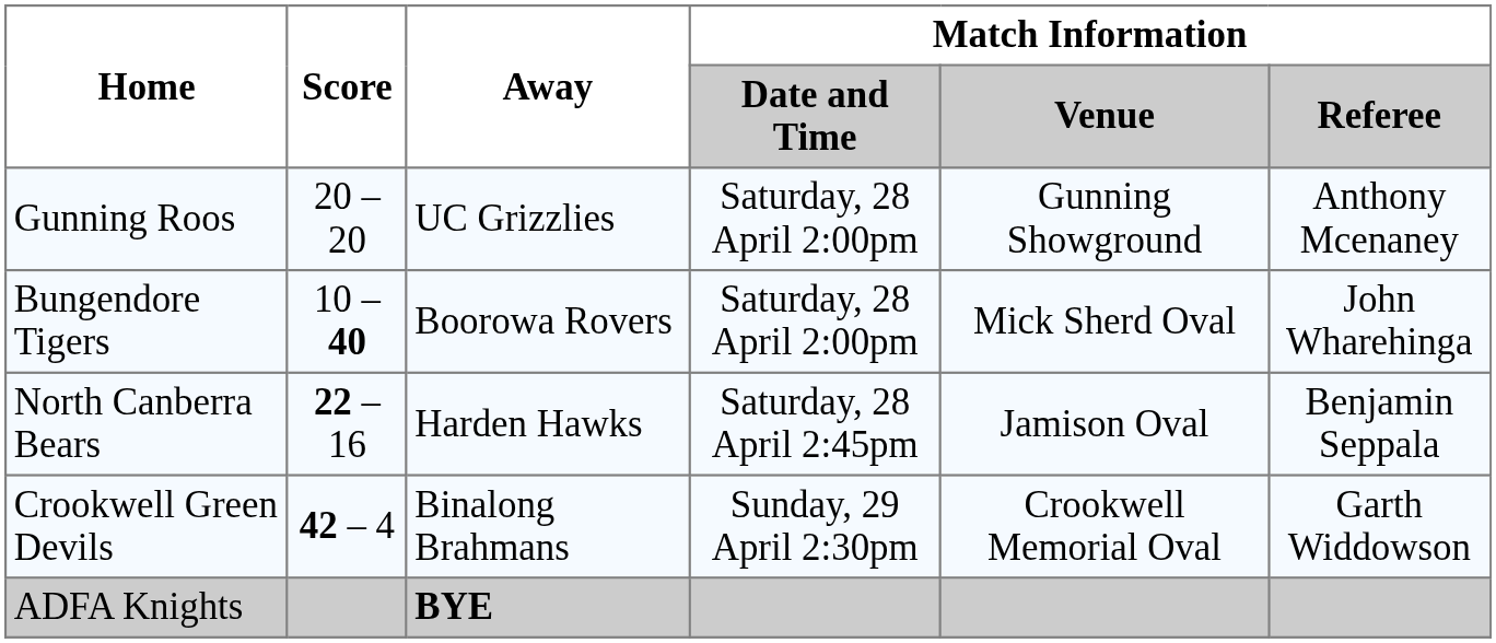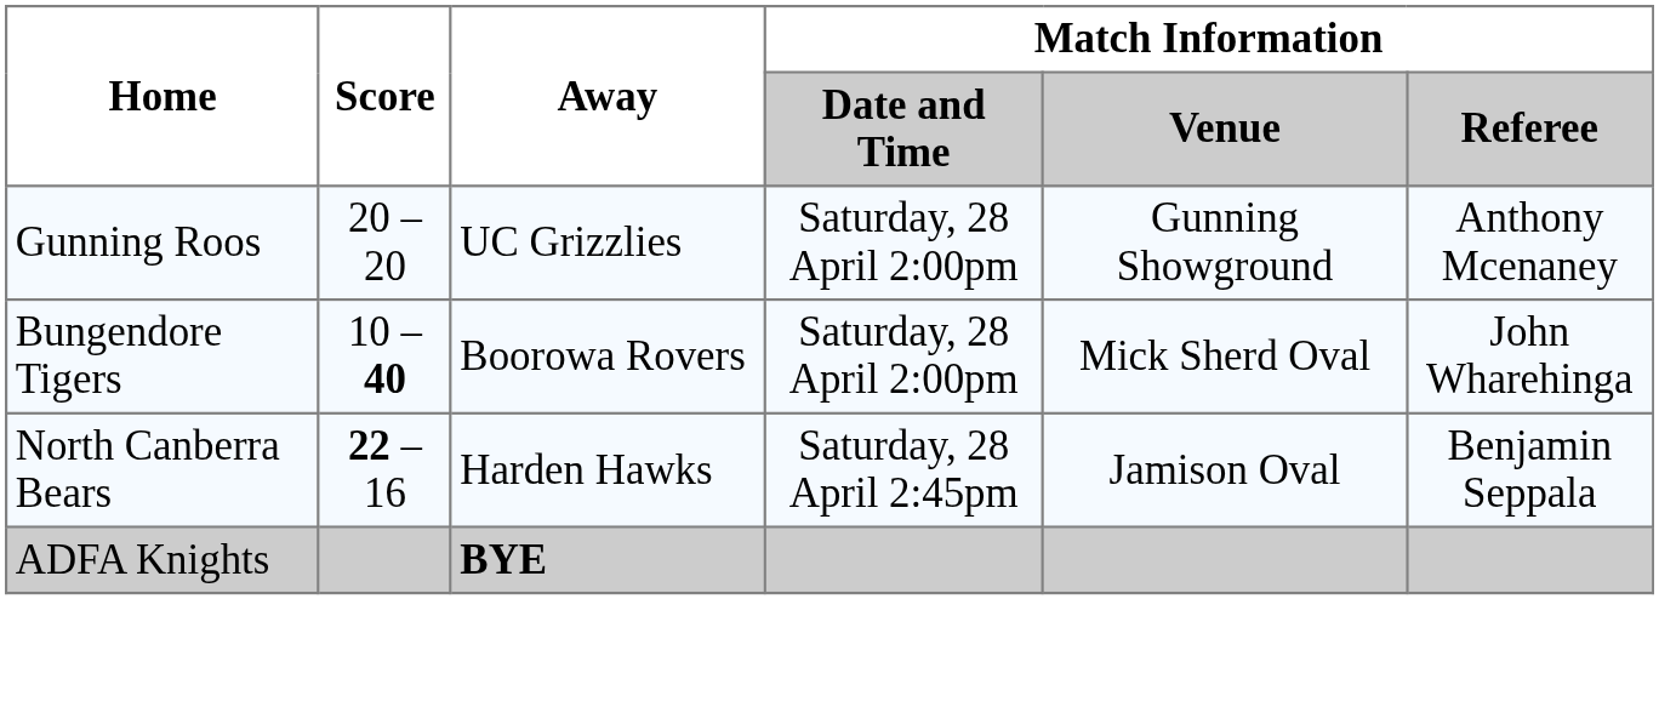 <table border="1" cellpadding="3" cellspacing="0" width="100%" style="border-collapse:collapse;  text-align:center;">
 <tr>
 <th rowspan="2" width="19%">Home</th>
 <th rowspan="2" width="8%">Score</th>
 <th rowspan="2" width="19%">Away</th>
 <th colspan="3">Match Information</th>
 </tr>
 <tr bgcolor="#CCCCCC">
 <th width="17%">Date and Time</th>
 <th width="22%">Venue</th>
 <th width="50%">Referee</th>
 </tr>
 <tr style="text-align:center; background:#f5faff;">
 <td align="left"> Gunning Roos</td>
 <td>20  – 20</td>
 <td align="left"><strong></strong> UC Grizzlies</td>
 <td>Saturday, 28 April 2:00pm</td>
 <td>Gunning Showground</td>
 <td>Anthony Mcenaney</td>
 </tr>
 <tr style="text-align:center; background:#f5faff;">
 <td align="left"> Bungendore Tigers</td>
 <td>10 – <strong>40</strong></td>
 <td align="left"> Boorowa Rovers</td>
 <td>Saturday, 28 April 2:00pm</td>
 <td>Mick Sherd Oval</td>
 <td>John Wharehinga</td>
 </tr>
 <tr style="text-align:center; background:#f5faff;">
 <td align="left"> North Canberra Bears</td>
 <td><strong>22</strong> – 16</td>
 <td align="left"> Harden Hawks</td>
 <td>Saturday, 28 April 2:45pm</td>
 <td>Jamison Oval</td>
 <td>Benjamin Seppala</td>
 </tr>
-<tr style="text-align:center; background:#f5faff;">
-<td align="left"> Crookwell Green Devils</td>
-<td><strong>42</strong> – 4</td>
-<td align="left"> Binalong Brahmans</td>
-<td>Sunday, 29 April 2:30pm</td>
-<td>Crookwell Memorial Oval</td>
-<td>Garth Widdowson</td>
-</tr>
 <tr style="text-align:center; background:#CCCCCC;">
 <td align="left"> ADFA Knights</td>
 <td></td>
 <td align="left"><strong>BYE</strong></td>
 <td></td>
 <td></td>
 <td></td>
 </tr>
 </table>
